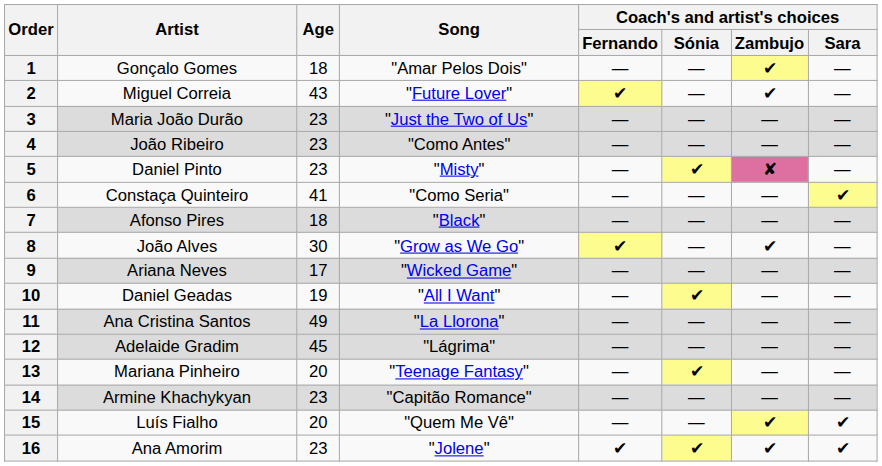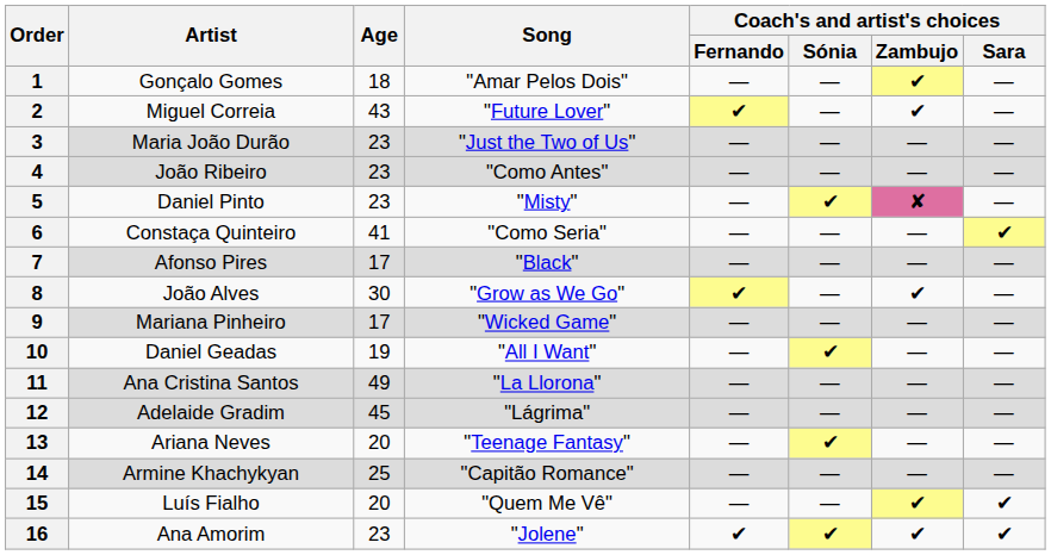 <table class="wikitable" style="text-align:center; line-height:17px; width:95%">
 <tr>
 <th rowspan="2" width="05%">Order</th>
 <th rowspan="2" width="28%">Artist</th>
 <th rowspan="2" width="05%">Age</th>
 <th rowspan="2" width="28%">Song</th>
 <th colspan="4">Coach's and artist's choices</th>
 </tr>
 <tr>
 <th width="08%">Fernando</th>
 <th width="08%">Sónia</th>
 <th width="08%">Zambujo</th>
 <th width="08%">Sara</th>
 </tr>
 <tr>
 <th>1</th>
 <td>Gonçalo Gomes</td>
 <td>18</td>
 <td>"Amar Pelos Dois"</td>
 <td>—</td>
 <td>—</td>
 <td style="background:#fdfc8f">✔</td>
 <td>—</td>
 </tr>
 <tr>
 <th>2</th>
 <td>Miguel Correia</td>
 <td>43</td>
 <td>"<a href='#'>Future Lover</a>"</td>
 <td style="background:#fdfc8f">✔</td>
 <td>—</td>
 <td>✔</td>
 <td>—</td>
 </tr>
 <tr style="background:#dcdcdc">
 <th>3</th>
 <td>Maria João Durão</td>
 <td>23</td>
 <td>"<a href='#'>Just the Two of Us</a>"</td>
 <td>—</td>
 <td>—</td>
 <td>—</td>
 <td>—</td>
 </tr>
 <tr style="background:#dcdcdc">
 <th>4</th>
 <td>João Ribeiro</td>
 <td>23</td>
 <td>"Como Antes"</td>
 <td>—</td>
 <td>—</td>
 <td>—</td>
 <td>—</td>
 </tr>
 <tr>
 <th>5</th>
 <td>Daniel Pinto</td>
 <td>23</td>
 <td>"<a href='#'>Misty</a>"</td>
 <td>—</td>
 <td style="background:#fdfc8f">✔</td>
 <td style="background:#DE6FA1">✘</td>
 <td>—</td>
 </tr>
 <tr>
 <th>6</th>
 <td>Constaça Quinteiro</td>
 <td>41</td>
 <td>"Como Seria"</td>
 <td>—</td>
 <td>—</td>
 <td>—</td>
 <td style="background:#fdfc8f">✔</td>
 </tr>
 <tr style="background:#dcdcdc">
 <th>7</th>
 <td>Afonso Pires</td>
-<td>18</td>
+<td>17</td>
 <td>"<a href='#'>Black</a>"</td>
 <td>—</td>
 <td>—</td>
 <td>—</td>
 <td>—</td>
 </tr>
 <tr>
 <th>8</th>
 <td>João Alves</td>
 <td>30</td>
 <td>"<a href='#'>Grow as We Go</a>"</td>
 <td style="background:#fdfc8f">✔</td>
 <td>—</td>
 <td>✔</td>
 <td>—</td>
 </tr>
 <tr style="background:#dcdcdc">
 <th>9</th>
-<td>Ariana Neves</td>
+<td>Mariana Pinheiro</td>
 <td>17</td>
 <td>"<a href='#'>Wicked Game</a>"</td>
 <td>—</td>
 <td>—</td>
 <td>—</td>
 <td>—</td>
 </tr>
 <tr>
 <th>10</th>
 <td>Daniel Geadas</td>
 <td>19</td>
 <td>"<a href='#'>All I Want</a>"</td>
 <td>—</td>
 <td style="background:#fdfc8f">✔</td>
 <td>—</td>
 <td>—</td>
 </tr>
 <tr style="background:#dcdcdc">
 <th>11</th>
 <td>Ana Cristina Santos</td>
 <td>49</td>
 <td>"<a href='#'>La Llorona</a>"</td>
 <td>—</td>
 <td>—</td>
 <td>—</td>
 <td>—</td>
 </tr>
 <tr style="background:#dcdcdc">
 <th>12</th>
 <td>Adelaide Gradim</td>
 <td>45</td>
 <td>"Lágrima"</td>
 <td>—</td>
 <td>—</td>
 <td>—</td>
 <td>—</td>
 </tr>
 <tr>
 <th>13</th>
-<td>Mariana Pinheiro</td>
+<td>Ariana Neves</td>
 <td>20</td>
 <td>"<a href='#'>Teenage Fantasy</a>"</td>
 <td>—</td>
 <td style="background:#fdfc8f">✔</td>
 <td>—</td>
 <td>—</td>
 </tr>
 <tr style="background:#dcdcdc">
 <th>14</th>
 <td>Armine Khachykyan</td>
-<td>23</td>
+<td>25</td>
 <td>"Capitão Romance"</td>
 <td>—</td>
 <td>—</td>
 <td>—</td>
 <td>—</td>
 </tr>
 <tr>
 <th>15</th>
 <td>Luís Fialho</td>
 <td>20</td>
 <td>"Quem Me Vê"</td>
 <td>—</td>
 <td>—</td>
 <td style="background:#fdfc8f">✔</td>
 <td>✔</td>
 </tr>
 <tr>
 <th>16</th>
 <td>Ana Amorim</td>
 <td>23</td>
 <td>"<a href='#'>Jolene</a>"</td>
 <td>✔</td>
 <td style="background:#fdfc8f">✔</td>
 <td>✔</td>
 <td>✔</td>
 </tr>
 </table>
